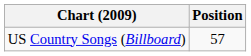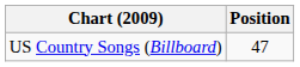 <table class="wikitable sortable">
 <tr>
 <th scope="col">Chart (2009)</th>
 <th scope="col">Position</th>
 </tr>
 <tr>
 <td>US <a href='#'>Country Songs</a> (<em><a href='#'>Billboard</a></em>)</td>
-<td align="center">57</td>
+<td align="center">47</td>
 </tr>
 </table>
